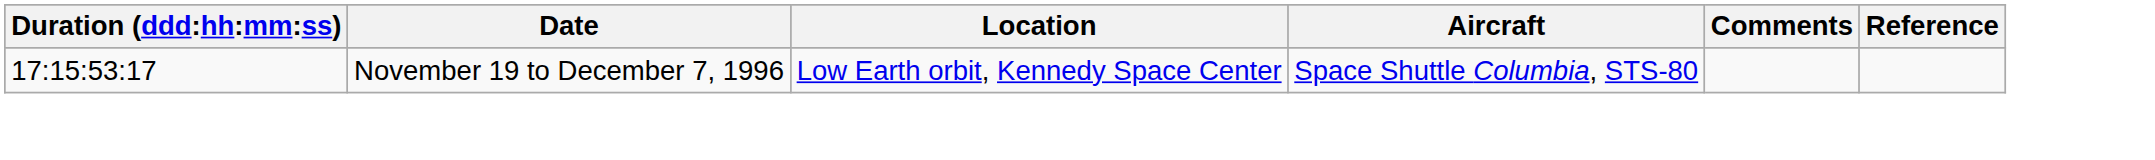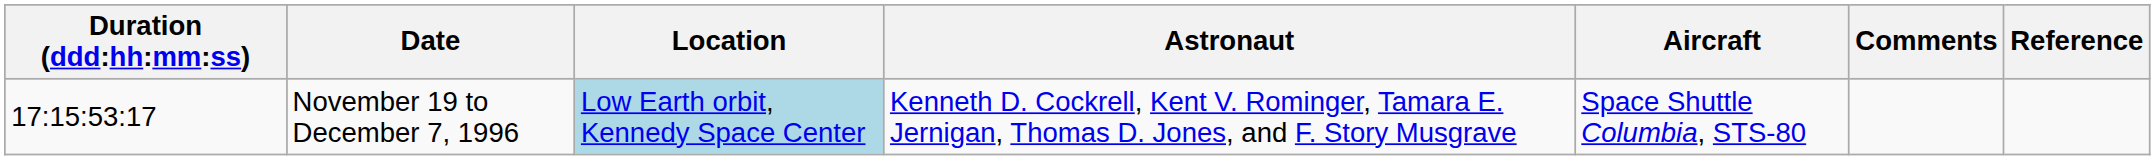 <table class="wikitable">
 <tr>
 <th>Duration (<a href='#'>ddd</a>:<a href='#'>hh</a>:<a href='#'>mm</a>:<a href='#'>ss</a>)</th>
 <th>Date</th>
 <th>Location</th>
+<th>Astronaut</th>
 <th>Aircraft</th>
 <th>Comments</th>
 <th>Reference</th>
 </tr>
 <tr>
 <td>17:15:53:17</td>
 <td>November 19 to December 7, 1996</td>
-<td><a href='#'>Low Earth orbit</a>, <a href='#'>Kennedy Space Center</a></td>
+<td style="background: lightblue;"><a href='#'>Low Earth orbit</a>, <a href='#'>Kennedy Space Center</a></td>
+<td><a href='#'>Kenneth D. Cockrell</a>, <a href='#'>Kent V. Rominger</a>, <a href='#'>Tamara E. Jernigan</a>, <a href='#'>Thomas D. Jones</a>, and <a href='#'>F. Story Musgrave</a></td>
 <td><a href='#'>Space Shuttle <em>Columbia</em></a>, <a href='#'>STS-80</a></td>
 <td></td>
 <td></td>
 </tr>
 </table>
